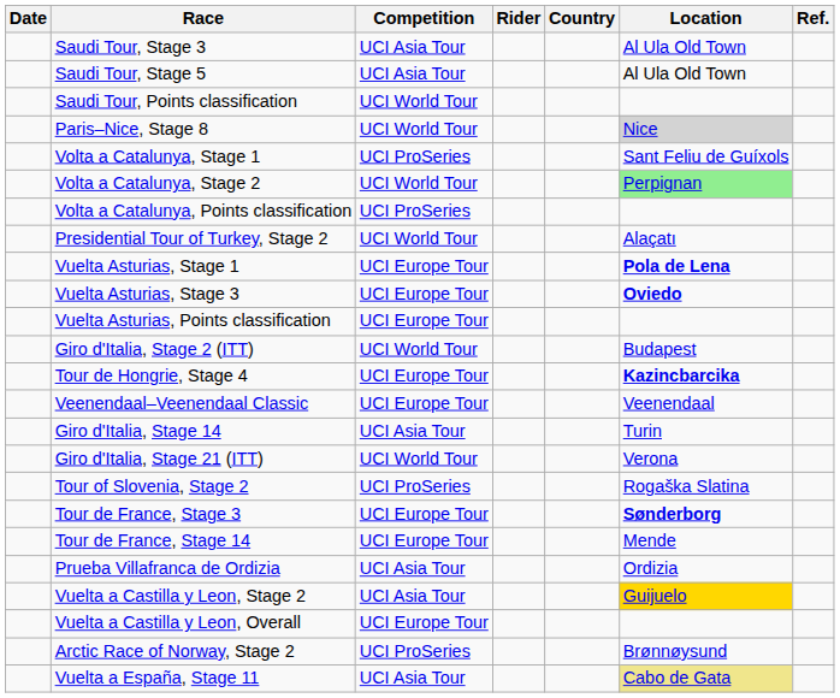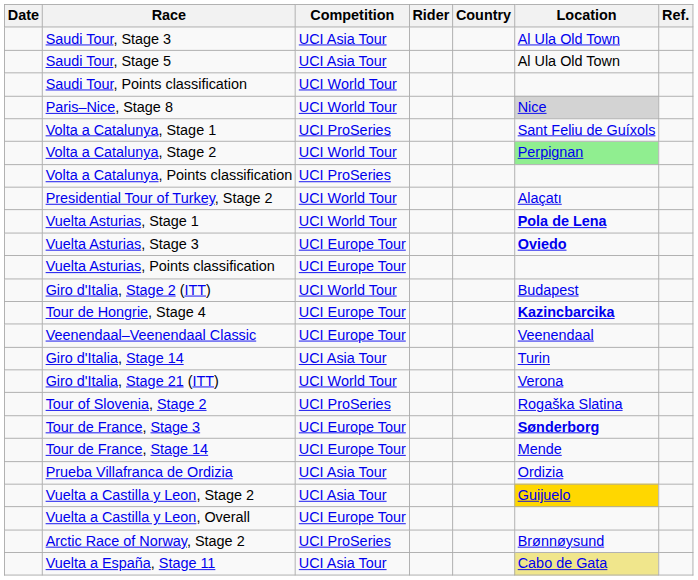 <table class="wikitable sortable">
 <tr>
 <th>Date</th>
 <th>Race</th>
 <th>Competition</th>
 <th>Rider</th>
 <th>Country</th>
 <th>Location</th>
 <th class="unsortable">Ref.</th>
 </tr>
 <tr>
 <td></td>
 <td><a href='#'>Saudi Tour</a>, Stage 3</td>
 <td><a href='#'>UCI Asia Tour</a></td>
 <td></td>
 <td></td>
 <td><a href='#'>Al Ula Old Town</a></td>
 <td align="center"></td>
 </tr>
 <tr>
 <td></td>
 <td><a href='#'>Saudi Tour</a>, Stage 5</td>
 <td><a href='#'>UCI Asia Tour</a></td>
 <td></td>
 <td></td>
 <td>Al Ula Old Town</td>
 <td align="center"></td>
 </tr>
 <tr>
 <td></td>
 <td><a href='#'>Saudi Tour</a>, Points classification</td>
 <td><a href='#'>UCI World Tour</a></td>
 <td></td>
 <td></td>
 <td></td>
 <td align="center"></td>
 </tr>
 <tr>
 <td></td>
 <td><a href='#'>Paris–Nice</a>, Stage 8</td>
 <td><a href='#'>UCI World Tour</a></td>
 <td></td>
 <td></td>
 <td style="background: lightgrey;"><a href='#'>Nice</a></td>
 <td align="center"></td>
 </tr>
 <tr>
 <td></td>
 <td><a href='#'>Volta a Catalunya</a>, Stage 1</td>
 <td><a href='#'>UCI ProSeries</a></td>
 <td></td>
 <td></td>
 <td><a href='#'>Sant Feliu de Guíxols</a></td>
 <td align="center"></td>
 </tr>
 <tr>
 <td></td>
 <td><a href='#'>Volta a Catalunya</a>, Stage 2</td>
 <td><a href='#'>UCI World Tour</a></td>
 <td></td>
 <td></td>
 <td style="background: lightgreen;"><a href='#'>Perpignan</a></td>
 <td align="center"></td>
 </tr>
 <tr>
 <td></td>
 <td><a href='#'>Volta a Catalunya</a>, Points classification</td>
 <td><a href='#'>UCI ProSeries</a></td>
 <td></td>
 <td></td>
 <td></td>
 <td align="center"></td>
 </tr>
 <tr>
 <td></td>
 <td><a href='#'>Presidential Tour of Turkey</a>, Stage 2</td>
 <td><a href='#'>UCI World Tour</a></td>
 <td></td>
 <td></td>
 <td><a href='#'>Alaçatı</a></td>
 <td align="center"></td>
 </tr>
 <tr>
 <td></td>
 <td><a href='#'>Vuelta Asturias</a>, Stage 1</td>
-<td><a href='#'>UCI Europe Tour</a></td>
+<td><a href='#'>UCI World Tour</a></td>
 <td></td>
 <td></td>
 <td><strong><a href='#'>Pola de Lena</a></strong></td>
 <td align="center"></td>
 </tr>
 <tr>
 <td></td>
 <td><a href='#'>Vuelta Asturias</a>, Stage 3</td>
 <td><a href='#'>UCI Europe Tour</a></td>
 <td></td>
 <td></td>
 <td><strong><a href='#'>Oviedo</a></strong></td>
 <td align="center"></td>
 </tr>
 <tr>
 <td></td>
 <td><a href='#'>Vuelta Asturias</a>, Points classification</td>
 <td><a href='#'>UCI Europe Tour</a></td>
 <td></td>
 <td></td>
 <td></td>
 <td align="center"></td>
 </tr>
 <tr>
 <td></td>
 <td><a href='#'>Giro d'Italia</a>, <a href='#'>Stage 2</a> (<a href='#'>ITT</a>)</td>
 <td><a href='#'>UCI World Tour</a></td>
 <td></td>
 <td></td>
 <td><a href='#'>Budapest</a></td>
 <td align="center"></td>
 </tr>
 <tr>
 <td></td>
 <td><a href='#'>Tour de Hongrie</a>, Stage 4</td>
 <td><a href='#'>UCI Europe Tour</a></td>
 <td></td>
 <td></td>
 <td><strong><a href='#'>Kazincbarcika</a></strong></td>
 <td align="center"></td>
 </tr>
 <tr>
 <td></td>
 <td><a href='#'>Veenendaal–Veenendaal Classic</a></td>
 <td><a href='#'>UCI Europe Tour</a></td>
 <td></td>
 <td></td>
 <td><a href='#'>Veenendaal</a></td>
 <td align="center"></td>
 </tr>
 <tr>
 <td></td>
 <td><a href='#'>Giro d'Italia</a>, <a href='#'>Stage 14</a></td>
 <td><a href='#'>UCI Asia Tour</a></td>
 <td></td>
 <td></td>
 <td><a href='#'>Turin</a></td>
 <td align="center"></td>
 </tr>
 <tr>
 <td></td>
 <td><a href='#'>Giro d'Italia</a>, <a href='#'>Stage 21</a> (<a href='#'>ITT</a>)</td>
 <td><a href='#'>UCI World Tour</a></td>
 <td></td>
 <td></td>
 <td><a href='#'>Verona</a></td>
 <td align="center"></td>
 </tr>
 <tr>
 <td></td>
 <td><a href='#'>Tour of Slovenia</a>, <a href='#'>Stage 2</a></td>
 <td><a href='#'>UCI ProSeries</a></td>
 <td></td>
 <td></td>
 <td><a href='#'>Rogaška Slatina</a></td>
 <td align="center"></td>
 </tr>
 <tr>
 <td></td>
 <td><a href='#'>Tour de France</a>, <a href='#'>Stage 3</a></td>
 <td><a href='#'>UCI Europe Tour</a></td>
 <td></td>
 <td></td>
 <td><strong><a href='#'>Sønderborg</a></strong></td>
 <td align="center"></td>
 </tr>
 <tr>
 <td></td>
 <td><a href='#'>Tour de France</a>, <a href='#'>Stage 14</a></td>
 <td><a href='#'>UCI Europe Tour</a></td>
 <td></td>
 <td></td>
 <td><a href='#'>Mende</a></td>
 <td align="center"></td>
 </tr>
 <tr>
 <td></td>
 <td><a href='#'>Prueba Villafranca de Ordizia</a></td>
 <td><a href='#'>UCI Asia Tour</a></td>
 <td></td>
 <td></td>
 <td><a href='#'>Ordizia</a></td>
 <td align="center"></td>
 </tr>
 <tr>
 <td></td>
 <td><a href='#'>Vuelta a Castilla y Leon</a>, Stage 2</td>
 <td><a href='#'>UCI Asia Tour</a></td>
 <td></td>
 <td></td>
 <td style="background: gold;"><a href='#'>Guijuelo</a></td>
 <td align="center"></td>
 </tr>
 <tr>
 <td></td>
 <td><a href='#'>Vuelta a Castilla y Leon</a>, Overall</td>
 <td><a href='#'>UCI Europe Tour</a></td>
 <td></td>
 <td></td>
 <td></td>
 <td align="center"></td>
 </tr>
 <tr>
 <td></td>
 <td><a href='#'>Arctic Race of Norway</a>, Stage 2</td>
 <td><a href='#'>UCI ProSeries</a></td>
 <td></td>
 <td></td>
 <td><a href='#'>Brønnøysund</a></td>
 <td align="center"></td>
 </tr>
 <tr>
 <td></td>
 <td><a href='#'>Vuelta a España</a>, <a href='#'>Stage 11</a></td>
 <td><a href='#'>UCI Asia Tour</a></td>
 <td></td>
 <td></td>
 <td style="background: khaki;"><a href='#'>Cabo de Gata</a></td>
 <td align="center"></td>
 </tr>
 </table>
